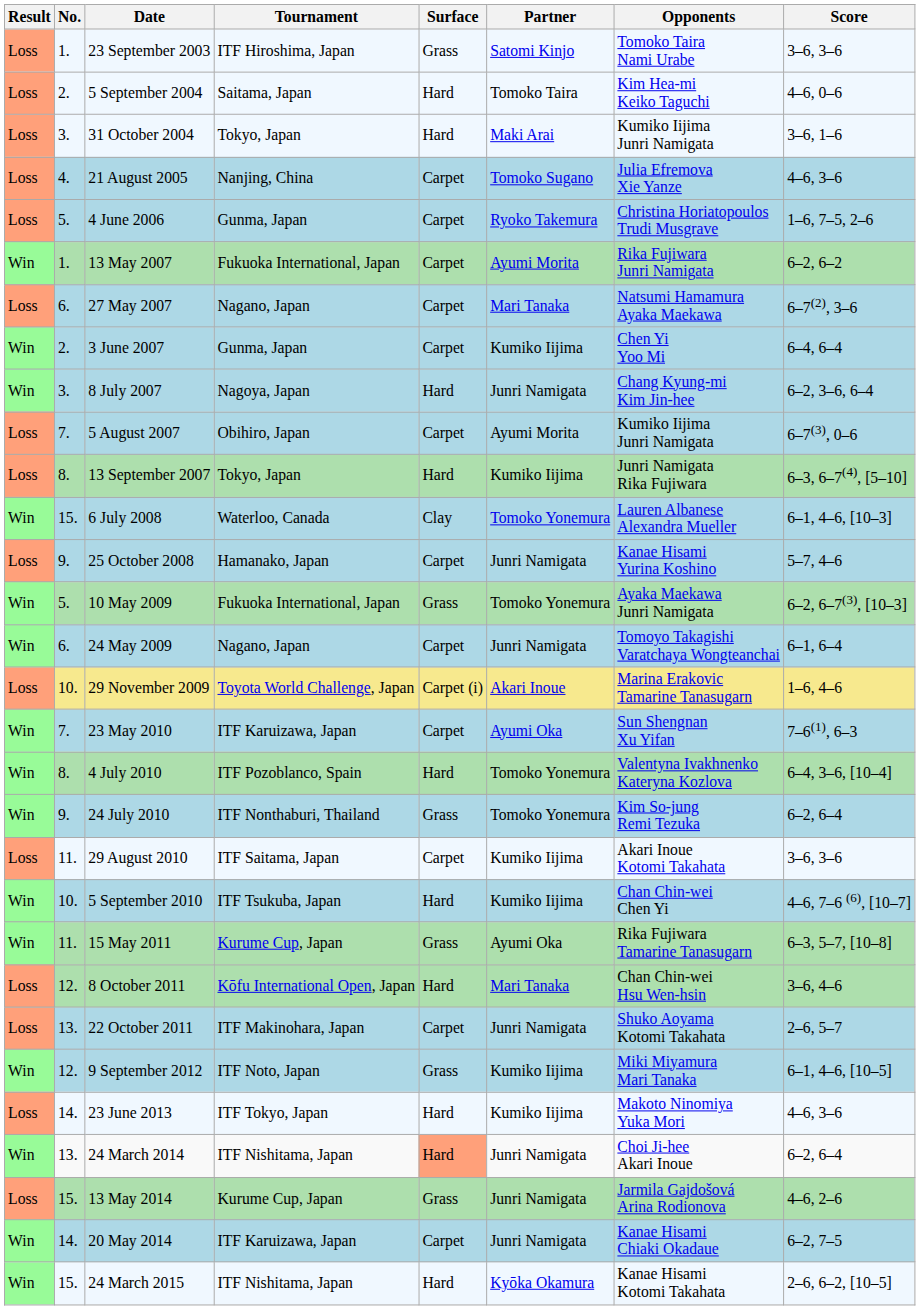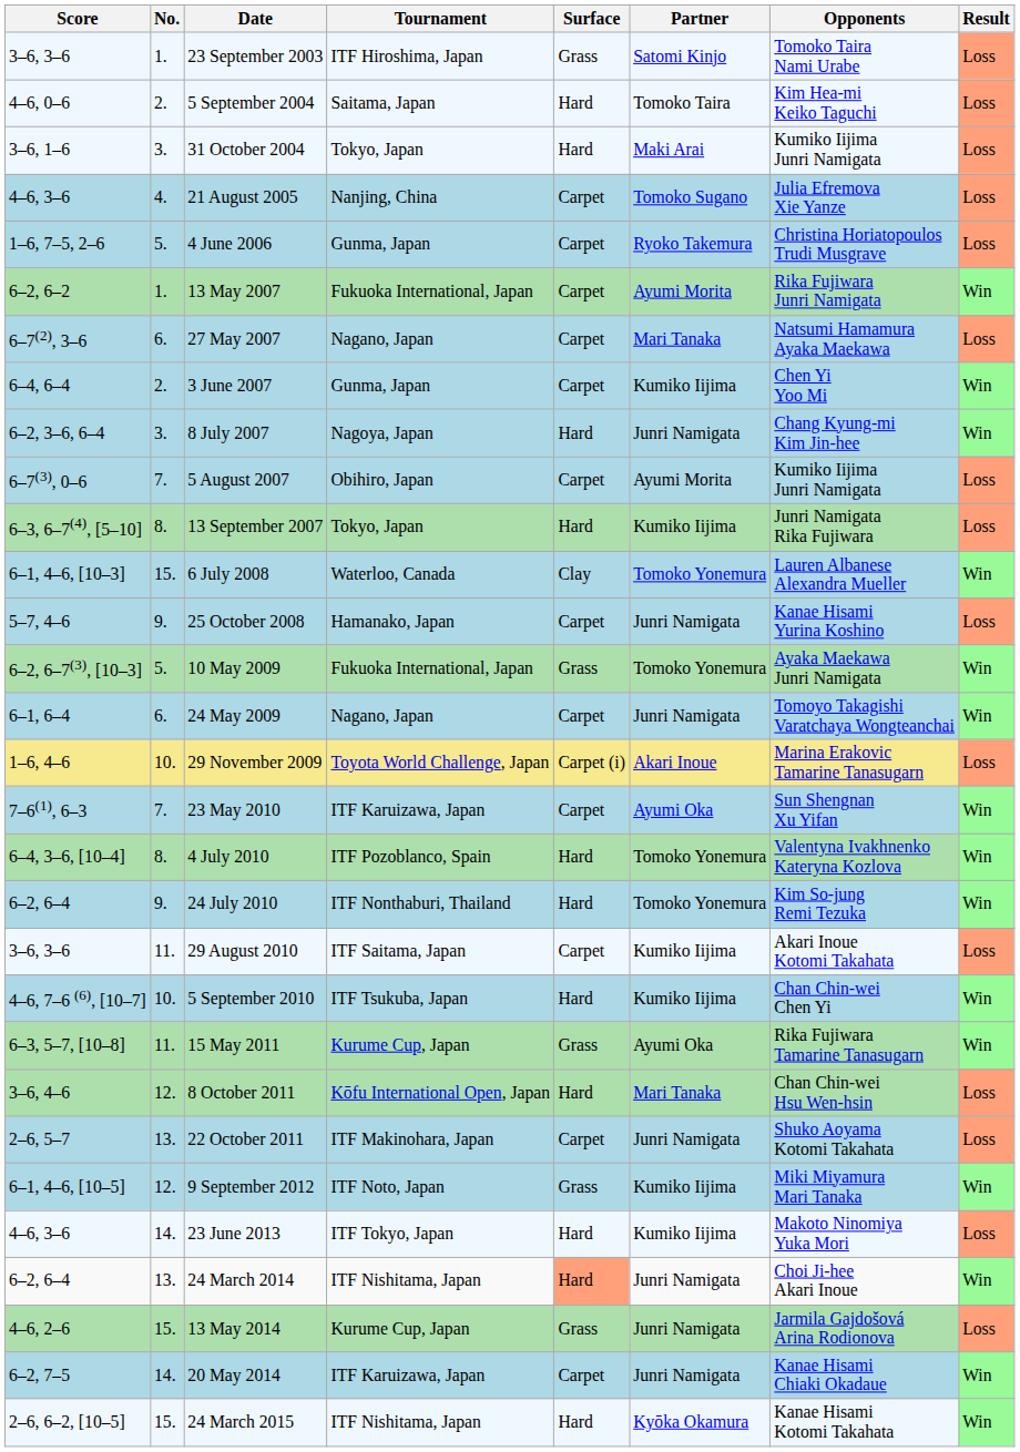 <table class="sortable wikitable">
 <tr>
-<th>Result</th>
+<th class="unsortable">Score</th>
 <th>No.</th>
 <th>Date</th>
 <th>Tournament</th>
 <th>Surface</th>
 <th>Partner</th>
 <th>Opponents</th>
-<th class="unsortable">Score</th>
+<th>Result</th>
 </tr>
 <tr style="background:#f0f8ff;">
-<td style="background:#ffa07a;">Loss</td>
+<td>3–6, 3–6</td>
 <td>1.</td>
 <td>23 September 2003</td>
 <td>ITF Hiroshima, Japan</td>
 <td>Grass</td>
 <td> <a href='#'>Satomi Kinjo</a></td>
 <td> <a href='#'>Tomoko Taira</a> <br>  <a href='#'>Nami Urabe</a></td>
-<td>3–6, 3–6</td>
+<td style="background:#ffa07a;">Loss</td>
 </tr>
 <tr style="background:#f0f8ff;">
-<td style="background:#ffa07a;">Loss</td>
+<td>4–6, 0–6</td>
 <td>2.</td>
 <td>5 September 2004</td>
 <td>Saitama, Japan</td>
 <td>Hard</td>
 <td> Tomoko Taira</td>
 <td> <a href='#'>Kim Hea-mi</a> <br>  <a href='#'>Keiko Taguchi</a></td>
-<td>4–6, 0–6</td>
+<td style="background:#ffa07a;">Loss</td>
 </tr>
 <tr style="background:#f0f8ff;">
-<td style="background:#ffa07a;">Loss</td>
+<td>3–6, 1–6</td>
 <td>3.</td>
 <td>31 October 2004</td>
 <td>Tokyo, Japan</td>
 <td>Hard</td>
 <td> <a href='#'>Maki Arai</a></td>
 <td> Kumiko Iijima <br>  Junri Namigata</td>
-<td>3–6, 1–6</td>
+<td style="background:#ffa07a;">Loss</td>
 </tr>
 <tr style="background:lightblue;">
-<td style="background:#ffa07a;">Loss</td>
+<td>4–6, 3–6</td>
 <td>4.</td>
 <td>21 August 2005</td>
 <td>Nanjing, China</td>
 <td>Carpet</td>
 <td> <a href='#'>Tomoko Sugano</a></td>
 <td> <a href='#'>Julia Efremova</a> <br>  <a href='#'>Xie Yanze</a></td>
-<td>4–6, 3–6</td>
+<td style="background:#ffa07a;">Loss</td>
 </tr>
 <tr style="background:lightblue;">
-<td style="background:#ffa07a;">Loss</td>
+<td>1–6, 7–5, 2–6</td>
 <td>5.</td>
 <td>4 June 2006</td>
 <td>Gunma, Japan</td>
 <td>Carpet</td>
 <td> <a href='#'>Ryoko Takemura</a></td>
 <td> <a href='#'>Christina Horiatopoulos</a> <br>  <a href='#'>Trudi Musgrave</a></td>
-<td>1–6, 7–5, 2–6</td>
+<td style="background:#ffa07a;">Loss</td>
 </tr>
 <tr style="background:#addfad;">
-<td style="background:#98fb98;">Win</td>
+<td>6–2, 6–2</td>
 <td>1.</td>
 <td>13 May 2007</td>
 <td>Fukuoka International, Japan</td>
 <td>Carpet</td>
 <td> <a href='#'>Ayumi Morita</a></td>
 <td> <a href='#'>Rika Fujiwara</a> <br>  <a href='#'>Junri Namigata</a></td>
-<td>6–2, 6–2</td>
+<td style="background:#98fb98;">Win</td>
 </tr>
 <tr style="background:lightblue;">
-<td style="background:#ffa07a;">Loss</td>
+<td>6–7<sup>(2)</sup>, 3–6</td>
 <td>6.</td>
 <td>27 May 2007</td>
 <td>Nagano, Japan</td>
 <td>Carpet</td>
 <td> <a href='#'>Mari Tanaka</a></td>
 <td> <a href='#'>Natsumi Hamamura</a> <br>  <a href='#'>Ayaka Maekawa</a></td>
-<td>6–7<sup>(2)</sup>, 3–6</td>
+<td style="background:#ffa07a;">Loss</td>
 </tr>
 <tr style="background:lightblue;">
-<td style="background:#98fb98;">Win</td>
+<td>6–4, 6–4</td>
 <td>2.</td>
 <td>3 June 2007</td>
 <td>Gunma, Japan</td>
 <td>Carpet</td>
 <td> Kumiko Iijima</td>
 <td> <a href='#'>Chen Yi</a> <br>  <a href='#'>Yoo Mi</a></td>
-<td>6–4, 6–4</td>
+<td style="background:#98fb98;">Win</td>
 </tr>
 <tr style="background:lightblue;">
-<td style="background:#98fb98;">Win</td>
+<td>6–2, 3–6, 6–4</td>
 <td>3.</td>
 <td>8 July 2007</td>
 <td>Nagoya, Japan</td>
 <td>Hard</td>
 <td> Junri Namigata</td>
 <td> <a href='#'>Chang Kyung-mi</a> <br>  <a href='#'>Kim Jin-hee</a></td>
-<td>6–2, 3–6, 6–4</td>
+<td style="background:#98fb98;">Win</td>
 </tr>
 <tr style="background:lightblue;">
-<td style="background:#ffa07a;">Loss</td>
+<td>6–7<sup>(3)</sup>, 0–6</td>
 <td>7.</td>
 <td>5 August 2007</td>
 <td>Obihiro, Japan</td>
 <td>Carpet</td>
 <td> Ayumi Morita</td>
 <td> Kumiko Iijima <br>  Junri Namigata</td>
-<td>6–7<sup>(3)</sup>, 0–6</td>
+<td style="background:#ffa07a;">Loss</td>
 </tr>
 <tr style="background:#addfad;">
-<td style="background:#ffa07a;">Loss</td>
+<td>6–3, 6–7<sup>(4)</sup>, [5–10]</td>
 <td>8.</td>
 <td>13 September 2007</td>
 <td>Tokyo, Japan</td>
 <td>Hard</td>
 <td> Kumiko Iijima</td>
 <td> Junri Namigata <br>  Rika Fujiwara</td>
-<td>6–3, 6–7<sup>(4)</sup>, [5–10]</td>
+<td style="background:#ffa07a;">Loss</td>
 </tr>
 <tr style="background:lightblue;">
-<td style="background:#98fb98;">Win</td>
+<td>6–1, 4–6, [10–3]</td>
 <td>15.</td>
 <td>6 July 2008</td>
 <td>Waterloo, Canada</td>
 <td>Clay</td>
 <td> <a href='#'>Tomoko Yonemura</a></td>
 <td> <a href='#'>Lauren Albanese</a> <br>  <a href='#'>Alexandra Mueller</a></td>
-<td>6–1, 4–6, [10–3]</td>
+<td style="background:#98fb98;">Win</td>
 </tr>
 <tr style="background:lightblue;">
-<td style="background:#ffa07a;">Loss</td>
+<td>5–7, 4–6</td>
 <td>9.</td>
 <td>25 October 2008</td>
 <td>Hamanako, Japan</td>
 <td>Carpet</td>
 <td> Junri Namigata</td>
 <td> <a href='#'>Kanae Hisami</a> <br>  <a href='#'>Yurina Koshino</a></td>
-<td>5–7, 4–6</td>
+<td style="background:#ffa07a;">Loss</td>
 </tr>
 <tr style="background:#addfad;">
-<td style="background:#98fb98;">Win</td>
+<td>6–2, 6–7<sup>(3)</sup>, [10–3]</td>
 <td>5.</td>
 <td>10 May 2009</td>
 <td>Fukuoka International, Japan</td>
 <td>Grass</td>
 <td> Tomoko Yonemura</td>
 <td> <a href='#'>Ayaka Maekawa</a> <br>  Junri Namigata</td>
-<td>6–2, 6–7<sup>(3)</sup>, [10–3]</td>
+<td style="background:#98fb98;">Win</td>
 </tr>
 <tr style="background:lightblue;">
-<td style="background:#98fb98;">Win</td>
+<td>6–1, 6–4</td>
 <td>6.</td>
 <td>24 May 2009</td>
 <td>Nagano, Japan</td>
 <td>Carpet</td>
 <td> Junri Namigata</td>
 <td> <a href='#'>Tomoyo Takagishi</a> <br>  <a href='#'>Varatchaya Wongteanchai</a></td>
-<td>6–1, 6–4</td>
+<td style="background:#98fb98;">Win</td>
 </tr>
 <tr style="background:#f7e98e;">
-<td style="background:#ffa07a;">Loss</td>
+<td>1–6, 4–6</td>
 <td>10.</td>
 <td>29 November 2009</td>
 <td><a href='#'>Toyota World Challenge</a>, Japan</td>
 <td>Carpet (i)</td>
 <td> <a href='#'>Akari Inoue</a></td>
 <td> <a href='#'>Marina Erakovic</a> <br>  <a href='#'>Tamarine Tanasugarn</a></td>
-<td>1–6, 4–6</td>
+<td style="background:#ffa07a;">Loss</td>
 </tr>
 <tr style="background:lightblue;">
-<td style="background:#98fb98;">Win</td>
+<td>7–6<sup>(1)</sup>, 6–3</td>
 <td>7.</td>
 <td>23 May 2010</td>
 <td>ITF Karuizawa, Japan</td>
 <td>Carpet</td>
 <td> <a href='#'>Ayumi Oka</a></td>
 <td> <a href='#'>Sun Shengnan</a> <br>  <a href='#'>Xu Yifan</a></td>
-<td>7–6<sup>(1)</sup>, 6–3</td>
+<td style="background:#98fb98;">Win</td>
 </tr>
 <tr style="background:#addfad;">
-<td style="background:#98fb98;">Win</td>
+<td>6–4, 3–6, [10–4]</td>
 <td>8.</td>
 <td>4 July 2010</td>
 <td>ITF Pozoblanco, Spain</td>
 <td>Hard</td>
 <td> Tomoko Yonemura</td>
 <td> <a href='#'>Valentyna Ivakhnenko</a> <br>  <a href='#'>Kateryna Kozlova</a></td>
-<td>6–4, 3–6, [10–4]</td>
+<td style="background:#98fb98;">Win</td>
 </tr>
 <tr style="background:lightblue;">
-<td style="background:#98fb98;">Win</td>
+<td>6–2, 6–4</td>
 <td>9.</td>
 <td>24 July 2010</td>
 <td>ITF Nonthaburi, Thailand</td>
-<td>Grass</td>
+<td>Hard</td>
 <td> Tomoko Yonemura</td>
 <td> <a href='#'>Kim So-jung</a> <br>  <a href='#'>Remi Tezuka</a></td>
-<td>6–2, 6–4</td>
+<td style="background:#98fb98;">Win</td>
 </tr>
 <tr style="background:#f0f8ff;">
-<td style="background:#ffa07a;">Loss</td>
+<td>3–6, 3–6</td>
 <td>11.</td>
 <td>29 August 2010</td>
 <td>ITF Saitama, Japan</td>
 <td>Carpet</td>
 <td> Kumiko Iijima</td>
 <td> Akari Inoue <br>  <a href='#'>Kotomi Takahata</a></td>
-<td>3–6, 3–6</td>
+<td style="background:#ffa07a;">Loss</td>
 </tr>
 <tr style="background:lightblue;">
-<td style="background:#98fb98;">Win</td>
+<td>4–6, 7–6 <sup>(6)</sup>, [10–7]</td>
 <td>10.</td>
 <td>5 September 2010</td>
 <td>ITF Tsukuba, Japan</td>
 <td>Hard</td>
 <td> Kumiko Iijima</td>
 <td> <a href='#'>Chan Chin-wei</a> <br>  Chen Yi</td>
-<td>4–6, 7–6 <sup>(6)</sup>, [10–7]</td>
+<td style="background:#98fb98;">Win</td>
 </tr>
 <tr style="background:#addfad;">
-<td style="background:#98fb98;">Win</td>
+<td>6–3, 5–7, [10–8]</td>
 <td>11.</td>
 <td>15 May 2011</td>
 <td><a href='#'>Kurume Cup</a>, Japan</td>
 <td>Grass</td>
 <td> Ayumi Oka</td>
 <td> Rika Fujiwara <br>  <a href='#'>Tamarine Tanasugarn</a></td>
-<td>6–3, 5–7, [10–8]</td>
+<td style="background:#98fb98;">Win</td>
 </tr>
 <tr style="background:#addfad;">
-<td style="background:#ffa07a;">Loss</td>
+<td>3–6, 4–6</td>
 <td>12.</td>
 <td>8 October 2011</td>
 <td><a href='#'>Kōfu International Open</a>, Japan</td>
 <td>Hard</td>
 <td> <a href='#'>Mari Tanaka</a></td>
 <td> Chan Chin-wei <br>  <a href='#'>Hsu Wen-hsin</a></td>
-<td>3–6, 4–6</td>
+<td style="background:#ffa07a;">Loss</td>
 </tr>
 <tr style="background:lightblue;">
-<td style="background:#ffa07a;">Loss</td>
+<td>2–6, 5–7</td>
 <td>13.</td>
 <td>22 October 2011</td>
 <td>ITF Makinohara, Japan</td>
 <td>Carpet</td>
 <td> Junri Namigata</td>
 <td> <a href='#'>Shuko Aoyama</a> <br>  Kotomi Takahata</td>
-<td>2–6, 5–7</td>
+<td style="background:#ffa07a;">Loss</td>
 </tr>
 <tr style="background:lightblue;">
-<td style="background:#98fb98;">Win</td>
+<td>6–1, 4–6, [10–5]</td>
 <td>12.</td>
 <td>9 September 2012</td>
 <td>ITF Noto, Japan</td>
 <td>Grass</td>
 <td> Kumiko Iijima</td>
 <td> <a href='#'>Miki Miyamura</a> <br>  <a href='#'>Mari Tanaka</a></td>
-<td>6–1, 4–6, [10–5]</td>
+<td style="background:#98fb98;">Win</td>
 </tr>
 <tr style="background:#f0f8ff;">
-<td style="background:#ffa07a;">Loss</td>
+<td>4–6, 3–6</td>
 <td>14.</td>
 <td>23 June 2013</td>
 <td>ITF Tokyo, Japan</td>
 <td>Hard</td>
 <td> Kumiko Iijima</td>
 <td> <a href='#'>Makoto Ninomiya</a> <br>  <a href='#'>Yuka Mori</a></td>
-<td>4–6, 3–6</td>
+<td style="background:#ffa07a;">Loss</td>
 </tr>
 <tr>
-<td style="background:#98fb98;">Win</td>
+<td>6–2, 6–4</td>
 <td>13.</td>
 <td>24 March 2014</td>
 <td>ITF Nishitama, Japan</td>
 <td style="background: lightsalmon;">Hard</td>
 <td> Junri Namigata</td>
 <td> <a href='#'>Choi Ji-hee</a> <br>  Akari Inoue</td>
-<td>6–2, 6–4</td>
+<td style="background:#98fb98;">Win</td>
 </tr>
 <tr style="background:#addfad;">
-<td style="background:#ffa07a;">Loss</td>
+<td>4–6, 2–6</td>
 <td>15.</td>
 <td>13 May 2014</td>
 <td>Kurume Cup, Japan</td>
 <td>Grass</td>
 <td> Junri Namigata</td>
 <td> <a href='#'>Jarmila Gajdošová</a> <br>  <a href='#'>Arina Rodionova</a></td>
-<td>4–6, 2–6</td>
+<td style="background:#ffa07a;">Loss</td>
 </tr>
 <tr style="background:lightblue;">
-<td style="background:#98fb98;">Win</td>
+<td>6–2, 7–5</td>
 <td>14.</td>
 <td>20 May 2014</td>
 <td>ITF Karuizawa, Japan</td>
 <td>Carpet</td>
 <td> Junri Namigata</td>
 <td> <a href='#'>Kanae Hisami</a> <br>  <a href='#'>Chiaki Okadaue</a></td>
-<td>6–2, 7–5</td>
+<td style="background:#98fb98;">Win</td>
 </tr>
 <tr bgcolor="#f0f8ff">
-<td style="background:#98fb98;">Win</td>
+<td>2–6, 6–2, [10–5]</td>
 <td>15.</td>
 <td>24 March 2015</td>
 <td>ITF Nishitama, Japan</td>
 <td>Hard</td>
 <td> <a href='#'>Kyōka Okamura</a></td>
 <td> Kanae Hisami <br>  Kotomi Takahata</td>
-<td>2–6, 6–2, [10–5]</td>
+<td style="background:#98fb98;">Win</td>
 </tr>
 </table>
